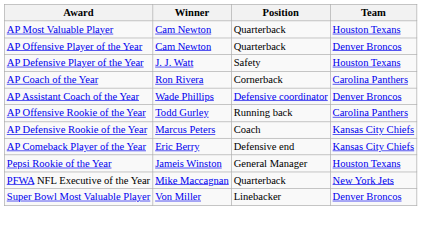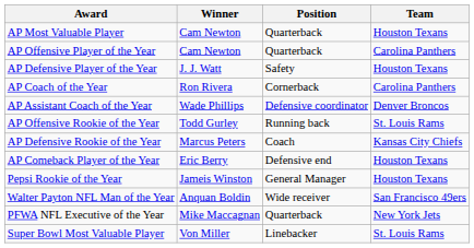 <table class="wikitable">
 <tr>
 <th>Award</th>
 <th>Winner</th>
 <th>Position</th>
 <th>Team</th>
 </tr>
 <tr>
 <td><a href='#'>AP Most Valuable Player</a></td>
 <td><a href='#'>Cam Newton</a></td>
 <td>Quarterback</td>
 <td><a href='#'>Houston Texans</a></td>
 </tr>
 <tr>
 <td><a href='#'>AP Offensive Player of the Year</a></td>
 <td><a href='#'>Cam Newton</a></td>
 <td>Quarterback</td>
-<td><a href='#'>Denver Broncos</a></td>
+<td><a href='#'>Carolina Panthers</a></td>
 </tr>
 <tr>
 <td><a href='#'>AP Defensive Player of the Year</a></td>
 <td><a href='#'>J. J. Watt</a></td>
 <td>Safety</td>
 <td><a href='#'>Houston Texans</a></td>
 </tr>
 <tr>
 <td><a href='#'>AP Coach of the Year</a></td>
 <td><a href='#'>Ron Rivera</a></td>
 <td>Cornerback</td>
 <td><a href='#'>Carolina Panthers</a></td>
 </tr>
 <tr>
 <td><a href='#'>AP Assistant Coach of the Year</a></td>
 <td><a href='#'>Wade Phillips</a></td>
 <td><a href='#'>Defensive coordinator</a></td>
 <td><a href='#'>Denver Broncos</a></td>
 </tr>
 <tr>
 <td><a href='#'>AP Offensive Rookie of the Year</a></td>
 <td><a href='#'>Todd Gurley</a></td>
 <td>Running back</td>
-<td><a href='#'>Carolina Panthers</a></td>
+<td><a href='#'>St. Louis Rams</a></td>
 </tr>
 <tr>
 <td><a href='#'>AP Defensive Rookie of the Year</a></td>
 <td><a href='#'>Marcus Peters</a></td>
 <td>Coach</td>
 <td><a href='#'>Kansas City Chiefs</a></td>
 </tr>
 <tr>
 <td><a href='#'>AP Comeback Player of the Year</a></td>
 <td><a href='#'>Eric Berry</a></td>
 <td>Defensive end</td>
-<td><a href='#'>Kansas City Chiefs</a></td>
+<td><a href='#'>Houston Texans</a></td>
 </tr>
 <tr>
 <td><a href='#'>Pepsi Rookie of the Year</a></td>
 <td><a href='#'>Jameis Winston</a></td>
 <td>General Manager</td>
 <td><a href='#'>Houston Texans</a></td>
+</tr>
+<tr>
+<td><a href='#'>Walter Payton NFL Man of the Year</a></td>
+<td><a href='#'>Anquan Boldin</a></td>
+<td>Wide receiver</td>
+<td><a href='#'>San Francisco 49ers</a></td>
 </tr>
 <tr>
 <td><a href='#'>PFWA</a> NFL Executive of the Year</td>
 <td><a href='#'>Mike Maccagnan</a></td>
 <td>Quarterback</td>
 <td><a href='#'>New York Jets</a></td>
 </tr>
 <tr>
 <td><a href='#'>Super Bowl Most Valuable Player</a></td>
 <td><a href='#'>Von Miller</a></td>
 <td>Linebacker</td>
-<td><a href='#'>Denver Broncos</a></td>
+<td><a href='#'>St. Louis Rams</a></td>
 </tr>
 </table>
